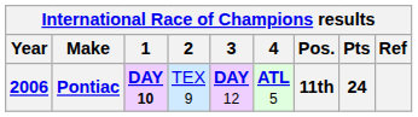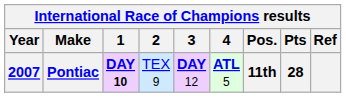 <table class="wikitable" style="text-align:center; font-size:75%">
 <tr>
 <th colspan=9><a href='#'>International Race of Champions</a> results</th>
 </tr>
 <tr>
 <th>Year</th>
 <th>Make</th>
 <th>1</th>
 <th>2</th>
 <th>3</th>
 <th>4</th>
 <th>Pos.</th>
 <th>Pts</th>
 <th>Ref</th>
 </tr>
 <tr>
-<th><a href='#'>2006</a></th>
+<th><a href='#'>2007</a></th>
 <th><a href='#'>Pontiac</a></th>
 <td style="background:#EFCFFF;"><strong><a href='#'>DAY</a><br><small>10</small></strong></td>
 <td style="background:#CFEAFF;"><a href='#'>TEX</a><br><small>9</small></td>
 <td style="background:#EFCFFF;"><strong><a href='#'>DAY</a></strong><br><small>12</small></td>
 <td style="background:#DFFFDF;"><strong><a href='#'>ATL</a></strong><br><small>5</small></td>
 <th>11th</th>
-<th>24</th>
+<th>28</th>
 <th></th>
 </tr>
 </table>
